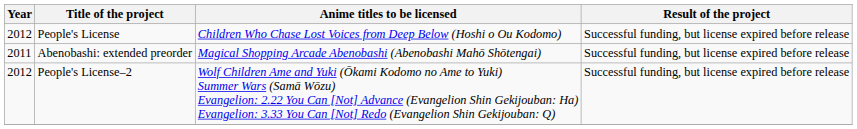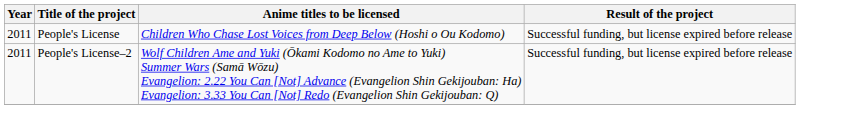 <table class="wikitable">
 <tr>
 <th>Year</th>
 <th>Title of the project</th>
 <th>Anime titles to be licensed</th>
 <th>Result of the project</th>
 </tr>
 <tr valign="top">
-<td>2012</td>
+<td>2011</td>
 <td>People's License</td>
 <td><em><a href='#'>Children Who Chase Lost Voices from Deep Below</a> (Hoshi o Ou Kodomo)</em></td>
 <td>Successful funding, but license expired before release</td>
 </tr>
 <tr valign="top">
 <td>2011</td>
-<td>Abenobashi: extended preorder</td>
-<td><em><a href='#'>Magical Shopping Arcade Abenobashi</a> (Abenobashi Mahō Shōtengai)</em></td>
-<td>Successful funding, but license expired before release</td>
-</tr>
-<tr valign="top">
-<td>2012</td>
 <td>People's License–2</td>
 <td><em><a href='#'>Wolf Children Ame and Yuki</a> (Ōkami Kodomo no Ame to Yuki)</em><br><em><a href='#'>Summer Wars</a> (Samā Wōzu)</em><br><em><a href='#'>Evangelion: 2.22 You Can [Not] Advance</a> (Evangelion Shin Gekijouban: Ha)</em><br><em><a href='#'>Evangelion: 3.33 You Can [Not] Redo</a> (Evangelion Shin Gekijouban: Q)</em></td>
 <td>Successful funding, but license expired before release</td>
 </tr>
 <tr valign="top">
 </tr>
 </table>
